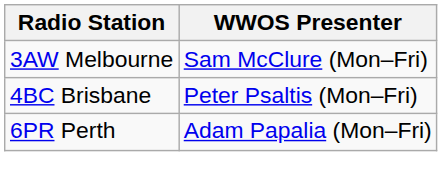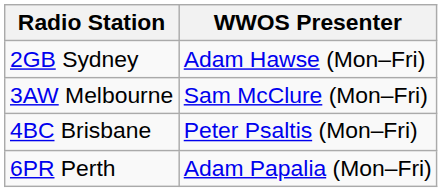 <table class="wikitable">
 <tr>
 <th>Radio Station</th>
 <th>WWOS Presenter</th>
+</tr>
+<tr>
+<td><a href='#'>2GB</a> Sydney</td>
+<td><a href='#'>Adam Hawse</a> (Mon–Fri)</td>
 </tr>
 <tr>
 <td><a href='#'>3AW</a> Melbourne</td>
 <td><a href='#'>Sam McClure</a> (Mon–Fri)</td>
 </tr>
 <tr>
 <td><a href='#'>4BC</a> Brisbane</td>
 <td><a href='#'>Peter Psaltis</a> (Mon–Fri)</td>
 </tr>
 <tr>
 <td><a href='#'>6PR</a> Perth</td>
 <td><a href='#'>Adam Papalia</a> (Mon–Fri)</td>
 </tr>
 </table>
